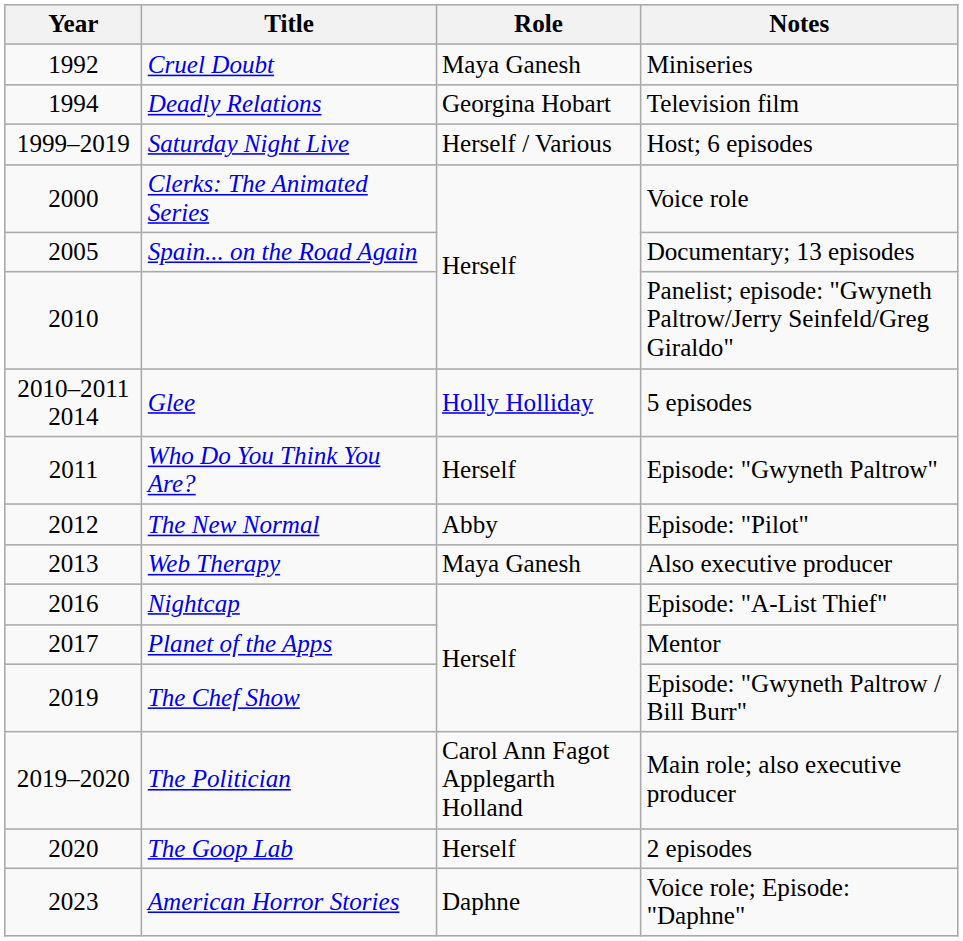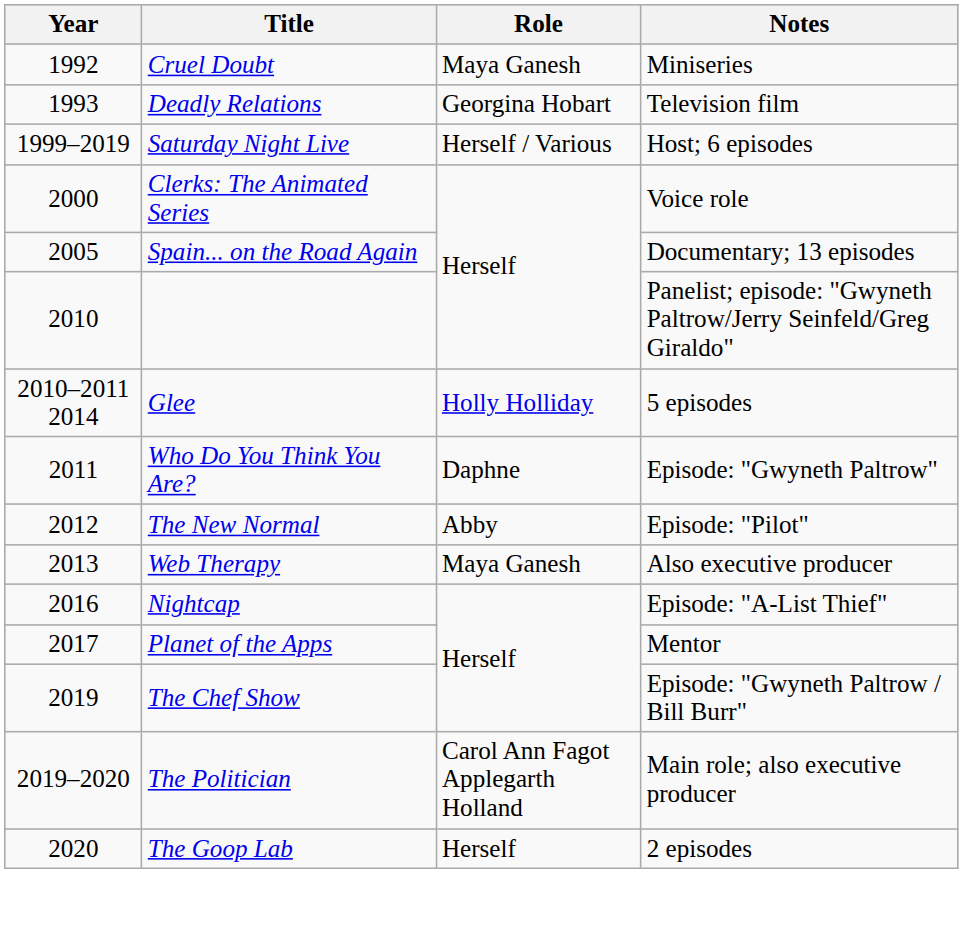 <table class="wikitable sortable">
 <tr>
 <th style="width:80px;">Year</th>
 <th style="width:180px;">Title</th>
 <th>Role</th>
 <th class="unsortable">Notes</th>
 </tr>
 <tr>
 <td style="text-align:center;">1992</td>
 <td><em><a href='#'>Cruel Doubt</a></em></td>
 <td>Maya Ganesh</td>
 <td>Miniseries</td>
 </tr>
 <tr>
-<td style="text-align:center;">1994</td>
+<td style="text-align:center;">1993</td>
 <td><em><a href='#'>Deadly Relations</a></em></td>
 <td>Georgina Hobart</td>
 <td>Television film</td>
 </tr>
 <tr>
 <td style="text-align:center;">1999–2019</td>
 <td><em><a href='#'>Saturday Night Live</a></em></td>
 <td>Herself / Various</td>
 <td>Host; 6 episodes</td>
 </tr>
 <tr>
 <td style="text-align:center;">2000</td>
 <td><em><a href='#'>Clerks: The Animated Series</a></em></td>
 <td rowspan=3>Herself</td>
 <td>Voice role</td>
 </tr>
 <tr>
 <td style="text-align:center;">2005</td>
 <td><em><a href='#'>Spain... on the Road Again</a></em></td>
 <td>Documentary; 13 episodes</td>
 </tr>
 <tr>
 <td style="text-align:center;">2010</td>
 <td><em></em></td>
 <td>Panelist; episode: "Gwyneth Paltrow/Jerry Seinfeld/Greg Giraldo"</td>
 </tr>
 <tr>
 <td style="text-align:center;">2010–2011<br>2014</td>
 <td><em><a href='#'>Glee</a></em></td>
 <td><a href='#'>Holly Holliday</a></td>
 <td>5 episodes</td>
 </tr>
 <tr>
 <td style="text-align:center;">2011</td>
 <td><em><a href='#'>Who Do You Think You Are?</a></em></td>
-<td>Herself</td>
+<td>Daphne</td>
 <td>Episode: "Gwyneth Paltrow"</td>
 </tr>
 <tr>
 <td style="text-align:center;">2012</td>
 <td><em><a href='#'>The New Normal</a></em></td>
 <td>Abby</td>
 <td>Episode: "Pilot"</td>
 </tr>
 <tr>
 <td style="text-align:center;">2013</td>
 <td><em><a href='#'>Web Therapy</a></em></td>
 <td>Maya Ganesh</td>
 <td>Also executive producer</td>
 </tr>
 <tr>
 <td style="text-align:center;">2016</td>
 <td><em><a href='#'>Nightcap</a></em></td>
 <td rowspan=3>Herself</td>
 <td>Episode: "A-List Thief"</td>
 </tr>
 <tr>
 <td style="text-align:center;">2017</td>
 <td><em><a href='#'>Planet of the Apps</a></em></td>
 <td>Mentor</td>
 </tr>
 <tr>
 <td style="text-align:center;">2019</td>
 <td><em><a href='#'>The Chef Show</a></em></td>
 <td>Episode: "Gwyneth Paltrow / Bill Burr"</td>
 </tr>
 <tr>
 <td style="text-align:center;">2019–2020</td>
 <td><em><a href='#'>The Politician</a></em></td>
 <td>Carol Ann Fagot Applegarth Holland</td>
 <td>Main role; also executive producer</td>
 </tr>
 <tr>
 <td style="text-align:center;">2020</td>
 <td><em><a href='#'>The Goop Lab</a></em></td>
 <td>Herself</td>
 <td>2 episodes</td>
 </tr>
-<tr>
-<td style="text-align:center;">2023</td>
-<td><em><a href='#'>American Horror Stories</a></em></td>
-<td>Daphne</td>
-<td>Voice role; Episode: "Daphne"</td>
-</tr>
 </table>
